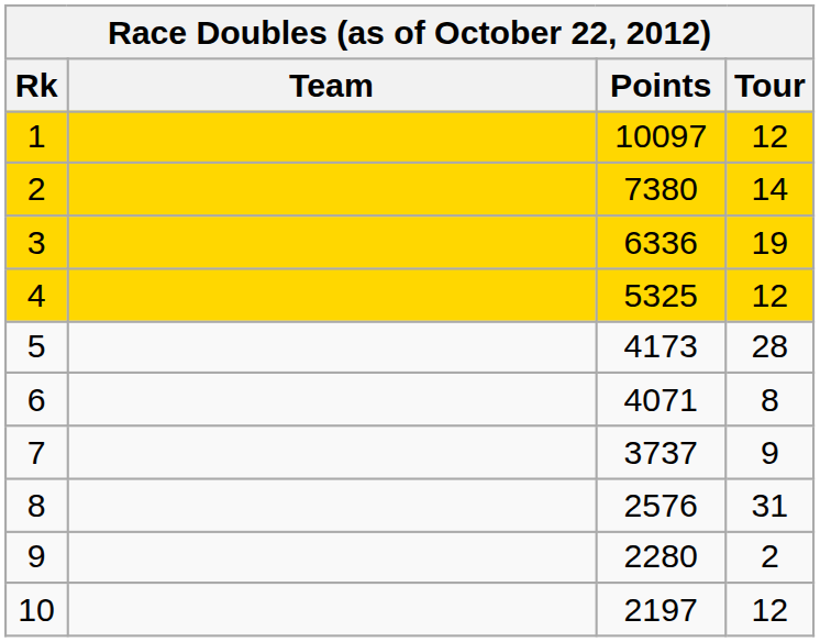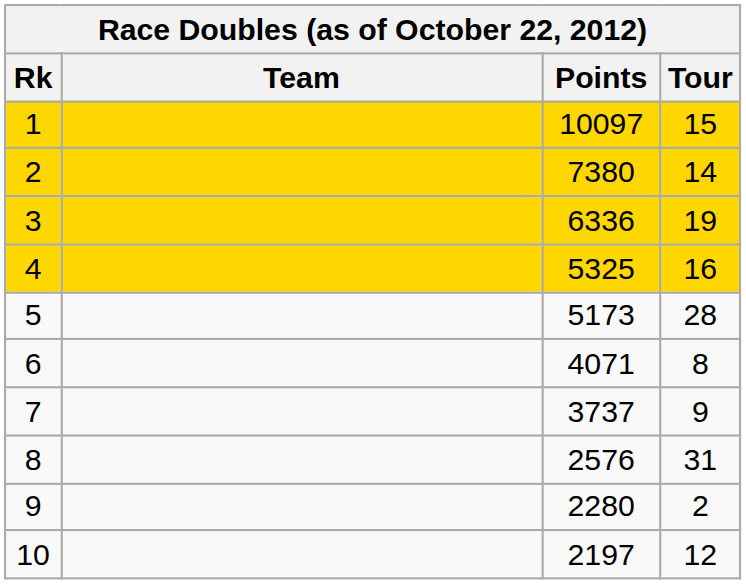 <table class=wikitable style=font-size:90%;text-align:center>
 <tr>
 <th colspan=4>Race Doubles (as of October 22, 2012)</th>
 </tr>
 <tr>
 <th width=20>Rk</th>
 <th width=222>Team</th>
 <th width=50>Points</th>
 <th width=30>Tour</th>
 </tr>
 <tr bgcolor=gold>
 <td>1</td>
 <td align=left> <br> </td>
 <td>10097</td>
-<td>12</td>
+<td>15</td>
 </tr>
 <tr bgcolor=gold>
 <td>2</td>
 <td align=left> <br> </td>
 <td>7380</td>
 <td>14</td>
 </tr>
 <tr bgcolor=gold>
 <td>3</td>
 <td align=left> <br> </td>
 <td>6336</td>
 <td>19</td>
 </tr>
 <tr bgcolor=gold>
 <td>4</td>
 <td align=left> <br> </td>
 <td>5325</td>
-<td>12</td>
+<td>16</td>
 </tr>
 <tr>
 <td>5</td>
 <td align=left> <br> </td>
-<td>4173</td>
+<td>5173</td>
 <td>28</td>
 </tr>
 <tr>
 <td>6</td>
 <td align=left> <br> </td>
 <td>4071</td>
 <td>8</td>
 </tr>
 <tr>
 <td>7</td>
 <td align=left> <br> </td>
 <td>3737</td>
 <td>9</td>
 </tr>
 <tr>
 <td>8</td>
 <td align=left> <br> </td>
 <td>2576</td>
 <td>31</td>
 </tr>
 <tr>
 <td>9</td>
 <td align=left> <br> </td>
 <td>2280</td>
 <td>2</td>
 </tr>
 <tr>
 <td>10</td>
 <td align=left> <br> </td>
 <td>2197</td>
 <td>12</td>
 </tr>
 </table>
